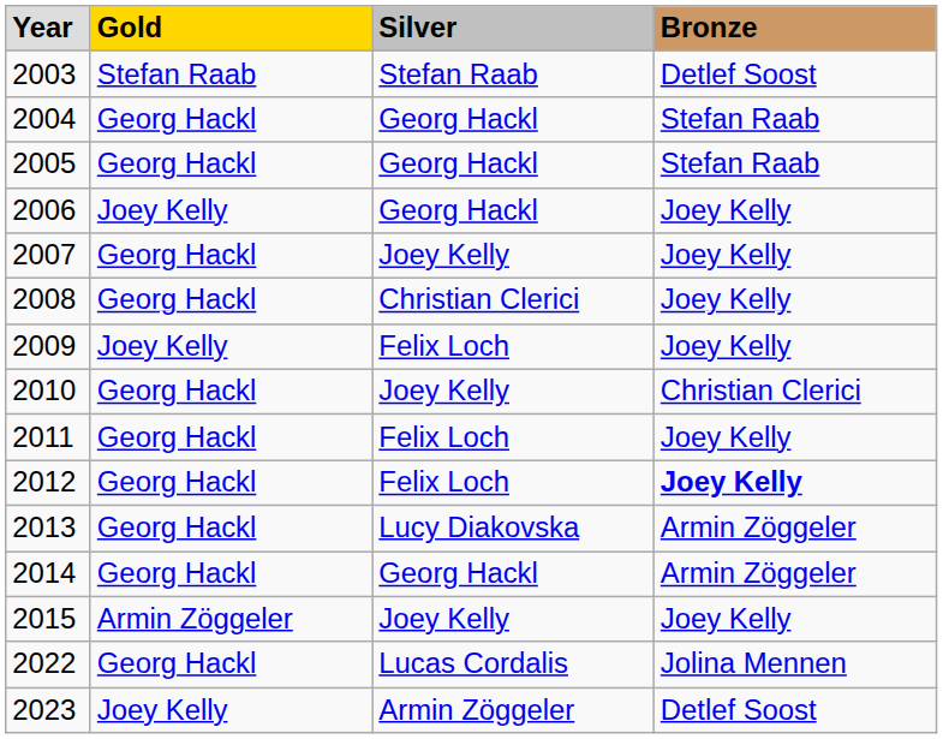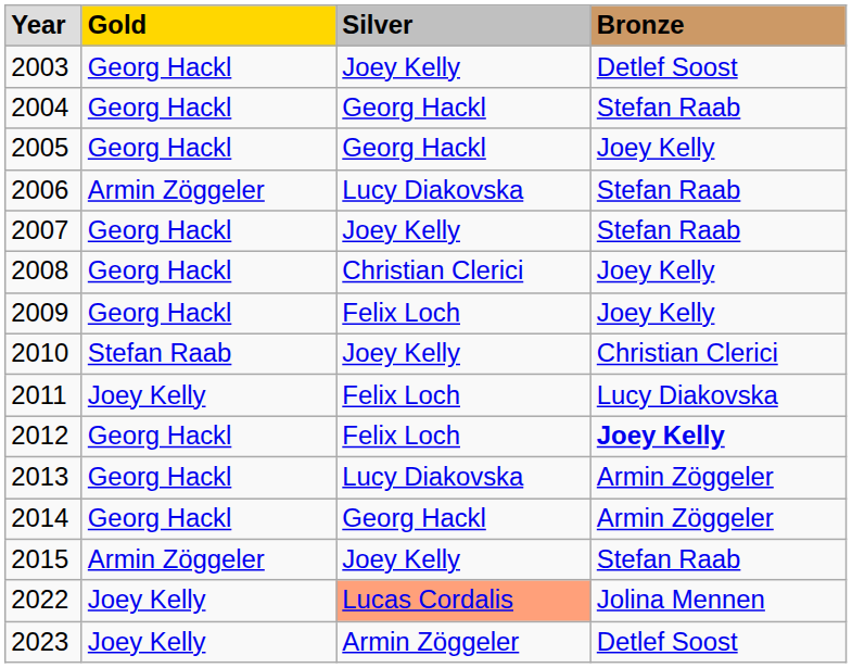 <table class="wikitable nowrap">
 <tr>
 <td width="40" style="background:#dddddd;"><strong>Year</strong></td>
 <td width="150" style="background:gold;"><strong>Gold</strong></td>
 <td width="150" style="background:silver;"><strong>Silver</strong></td>
 <td width="150" style="background:#cc9966;"><strong>Bronze</strong></td>
 </tr>
 <tr>
 <td>2003</td>
-<td> <a href='#'>Stefan Raab</a></td>
-<td> <a href='#'>Stefan Raab</a></td>
+<td> <a href='#'>Georg Hackl</a></td>
+<td> <a href='#'>Joey Kelly</a></td>
 <td> <a href='#'>Detlef Soost</a></td>
 </tr>
 <tr>
 <td>2004</td>
 <td> <a href='#'>Georg Hackl</a></td>
 <td> <a href='#'>Georg Hackl</a></td>
 <td> <a href='#'>Stefan Raab</a></td>
 </tr>
 <tr>
 <td>2005</td>
 <td> <a href='#'>Georg Hackl</a></td>
 <td> <a href='#'>Georg Hackl</a></td>
-<td> <a href='#'>Stefan Raab</a></td>
+<td> <a href='#'>Joey Kelly</a></td>
 </tr>
 <tr>
 <td>2006</td>
-<td> <a href='#'>Joey Kelly</a></td>
-<td> <a href='#'>Georg Hackl</a></td>
-<td> <a href='#'>Joey Kelly</a></td>
+<td> <a href='#'>Armin Zöggeler</a></td>
+<td> <a href='#'>Lucy Diakovska</a></td>
+<td> <a href='#'>Stefan Raab</a></td>
 </tr>
 <tr>
 <td>2007</td>
 <td> <a href='#'>Georg Hackl</a></td>
 <td> <a href='#'>Joey Kelly</a></td>
-<td> <a href='#'>Joey Kelly</a></td>
+<td> <a href='#'>Stefan Raab</a></td>
 </tr>
 <tr>
 <td>2008</td>
 <td> <a href='#'>Georg Hackl</a></td>
 <td> <a href='#'>Christian Clerici</a></td>
 <td> <a href='#'>Joey Kelly</a></td>
 </tr>
 <tr>
 <td>2009</td>
-<td> <a href='#'>Joey Kelly</a></td>
+<td> <a href='#'>Georg Hackl</a></td>
 <td> <a href='#'>Felix Loch</a></td>
 <td> <a href='#'>Joey Kelly</a></td>
 </tr>
 <tr>
 <td>2010</td>
-<td> <a href='#'>Georg Hackl</a></td>
+<td> <a href='#'>Stefan Raab</a></td>
 <td> <a href='#'>Joey Kelly</a></td>
 <td> <a href='#'>Christian Clerici</a></td>
 </tr>
 <tr>
 <td>2011</td>
-<td> <a href='#'>Georg Hackl</a></td>
+<td> <a href='#'>Joey Kelly</a></td>
 <td> <a href='#'>Felix Loch</a></td>
-<td> <a href='#'>Joey Kelly</a></td>
+<td> <a href='#'>Lucy Diakovska</a></td>
 </tr>
 <tr>
 <td>2012</td>
 <td> <a href='#'>Georg Hackl</a></td>
 <td> <a href='#'>Felix Loch</a></td>
 <td><strong> <a href='#'>Joey Kelly</a></strong></td>
 </tr>
 <tr>
 <td>2013</td>
 <td> <a href='#'>Georg Hackl</a></td>
 <td> <a href='#'>Lucy Diakovska</a></td>
 <td> <a href='#'>Armin Zöggeler</a></td>
 </tr>
 <tr>
 <td>2014</td>
 <td> <a href='#'>Georg Hackl</a></td>
 <td> <a href='#'>Georg Hackl</a></td>
 <td> <a href='#'>Armin Zöggeler</a></td>
 </tr>
 <tr>
 <td>2015</td>
 <td> <a href='#'>Armin Zöggeler</a></td>
 <td> <a href='#'>Joey Kelly</a></td>
-<td> <a href='#'>Joey Kelly</a></td>
+<td> <a href='#'>Stefan Raab</a></td>
 </tr>
 <tr>
 <td>2022</td>
-<td> <a href='#'>Georg Hackl</a></td>
-<td> <a href='#'>Lucas Cordalis</a></td>
+<td> <a href='#'>Joey Kelly</a></td>
+<td style="background: lightsalmon;"> <a href='#'>Lucas Cordalis</a></td>
 <td> <a href='#'>Jolina Mennen</a></td>
 </tr>
 <tr>
 <td>2023</td>
 <td> <a href='#'>Joey Kelly</a></td>
 <td> <a href='#'>Armin Zöggeler</a></td>
 <td> <a href='#'>Detlef Soost</a></td>
 </tr>
 </table>
